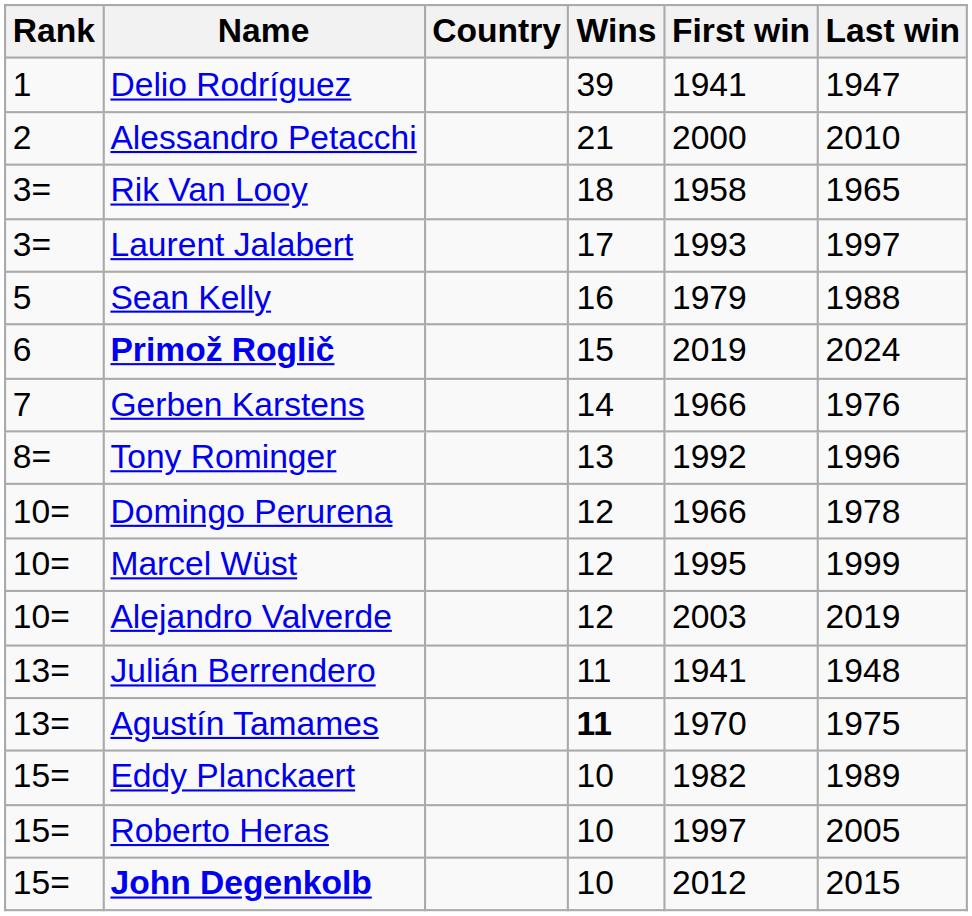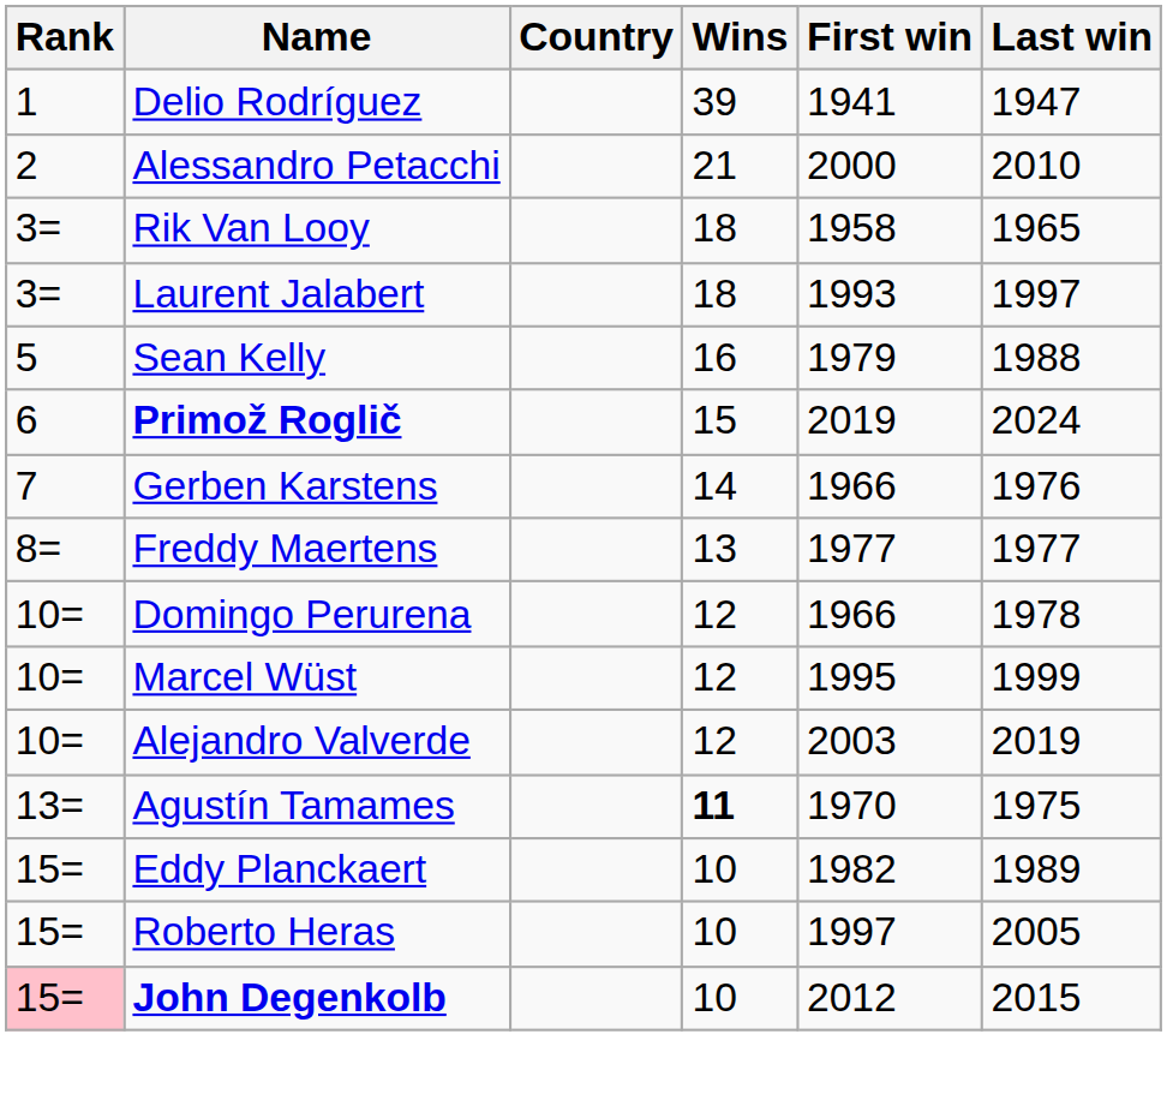 <table class="wikitable">
 <tr>
 <th>Rank</th>
 <th>Name</th>
 <th>Country</th>
 <th>Wins</th>
 <th>First win</th>
 <th>Last win</th>
 </tr>
 <tr>
 <td>1</td>
 <td><a href='#'>Delio Rodríguez</a></td>
 <td></td>
 <td>39</td>
 <td>1941</td>
 <td>1947</td>
 </tr>
 <tr>
 <td>2</td>
 <td><a href='#'>Alessandro Petacchi</a></td>
 <td></td>
 <td>21</td>
 <td>2000</td>
 <td>2010</td>
 </tr>
 <tr>
 <td>3=</td>
 <td><a href='#'>Rik Van Looy</a></td>
 <td></td>
 <td>18</td>
 <td>1958</td>
 <td>1965</td>
 </tr>
 <tr>
 <td>3=</td>
 <td><a href='#'>Laurent Jalabert</a></td>
 <td></td>
-<td>17</td>
+<td>18</td>
 <td>1993</td>
 <td>1997</td>
 </tr>
 <tr>
 <td>5</td>
 <td><a href='#'>Sean Kelly</a></td>
 <td></td>
 <td>16</td>
 <td>1979</td>
 <td>1988</td>
 </tr>
 <tr>
 <td>6</td>
 <td><strong><a href='#'>Primož Roglič</a></strong></td>
 <td></td>
 <td>15</td>
 <td>2019</td>
 <td>2024</td>
 </tr>
 <tr>
 <td>7</td>
 <td><a href='#'>Gerben Karstens</a></td>
 <td></td>
 <td>14</td>
 <td>1966</td>
 <td>1976</td>
 </tr>
 <tr>
 <td>8=</td>
-<td><a href='#'>Tony Rominger</a></td>
+<td><a href='#'>Freddy Maertens</a></td>
 <td></td>
 <td>13</td>
-<td>1992</td>
-<td>1996</td>
+<td>1977</td>
+<td>1977</td>
 </tr>
 <tr>
 <td>10=</td>
 <td><a href='#'>Domingo Perurena</a></td>
 <td></td>
 <td>12</td>
 <td>1966</td>
 <td>1978</td>
 </tr>
 <tr>
 <td>10=</td>
 <td><a href='#'>Marcel Wüst</a></td>
 <td></td>
 <td>12</td>
 <td>1995</td>
 <td>1999</td>
 </tr>
 <tr>
 <td>10=</td>
 <td><a href='#'>Alejandro Valverde</a></td>
 <td></td>
 <td>12</td>
 <td>2003</td>
 <td>2019</td>
 </tr>
 <tr>
 <td>13=</td>
-<td><a href='#'>Julián Berrendero</a></td>
-<td></td>
-<td>11</td>
-<td>1941</td>
-<td>1948</td>
-</tr>
-<tr>
-<td>13=</td>
 <td><a href='#'>Agustín Tamames</a></td>
 <td></td>
 <td><strong>11</strong></td>
 <td>1970</td>
 <td>1975</td>
 </tr>
 <tr>
 <td>15=</td>
 <td><a href='#'>Eddy Planckaert</a></td>
 <td></td>
 <td>10</td>
 <td>1982</td>
 <td>1989</td>
 </tr>
 <tr>
 <td>15=</td>
 <td><a href='#'>Roberto Heras</a></td>
 <td></td>
 <td>10</td>
 <td>1997</td>
 <td>2005</td>
 </tr>
 <tr>
-<td>15=</td>
+<td style="background: pink;">15=</td>
 <td><strong><a href='#'>John Degenkolb</a></strong></td>
 <td></td>
 <td>10</td>
 <td>2012</td>
 <td>2015</td>
 </tr>
 </table>
